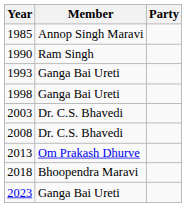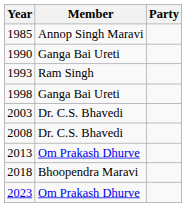 <table class="wikitable sortable">
 <tr>
 <th>Year</th>
 <th>Member</th>
 <th colspan="2">Party</th>
 </tr>
 <tr>
 <td>1985</td>
 <td>Annop Singh Maravi</td>
 <td></td>
 </tr>
 <tr>
 <td>1990</td>
-<td>Ram Singh</td>
+<td>Ganga Bai Ureti</td>
 </tr>
 <tr>
 <td>1993</td>
-<td>Ganga Bai Ureti</td>
+<td>Ram Singh</td>
 <td></td>
 </tr>
 <tr>
 <td>1998</td>
 <td>Ganga Bai Ureti</td>
 </tr>
 <tr>
 <td>2003</td>
 <td>Dr. C.S. Bhavedi</td>
 <td></td>
 </tr>
 <tr>
 <td>2008</td>
 <td>Dr. C.S. Bhavedi</td>
 <td></td>
 </tr>
 <tr>
 <td>2013</td>
 <td><a href='#'>Om Prakash Dhurve</a></td>
 <td></td>
 </tr>
 <tr>
 <td>2018</td>
 <td>Bhoopendra Maravi</td>
 <td></td>
 </tr>
 <tr>
 <td><a href='#'>2023</a></td>
-<td>Ganga Bai Ureti</td>
+<td><a href='#'>Om Prakash Dhurve</a></td>
 <td></td>
 </tr>
 </table>
